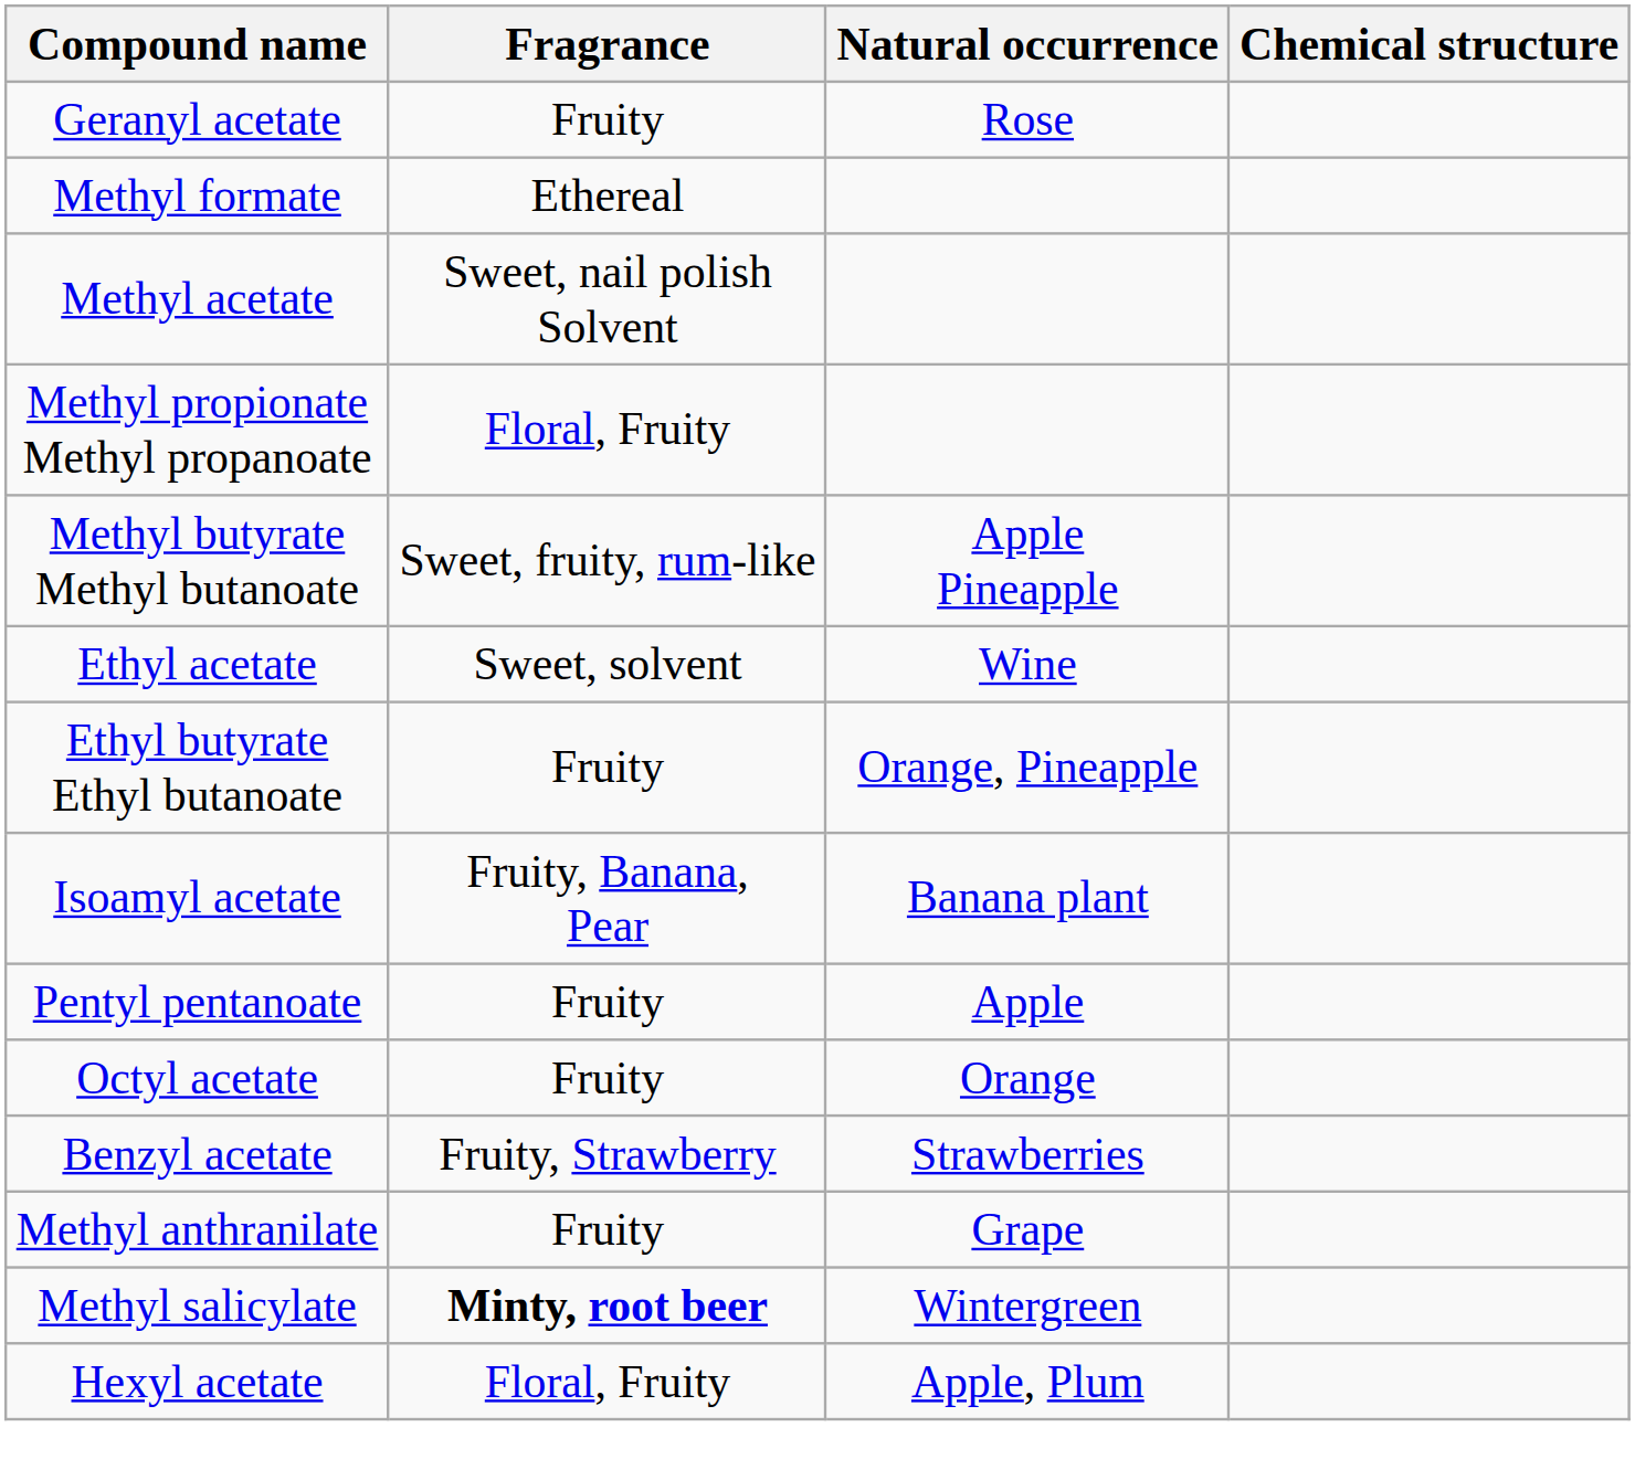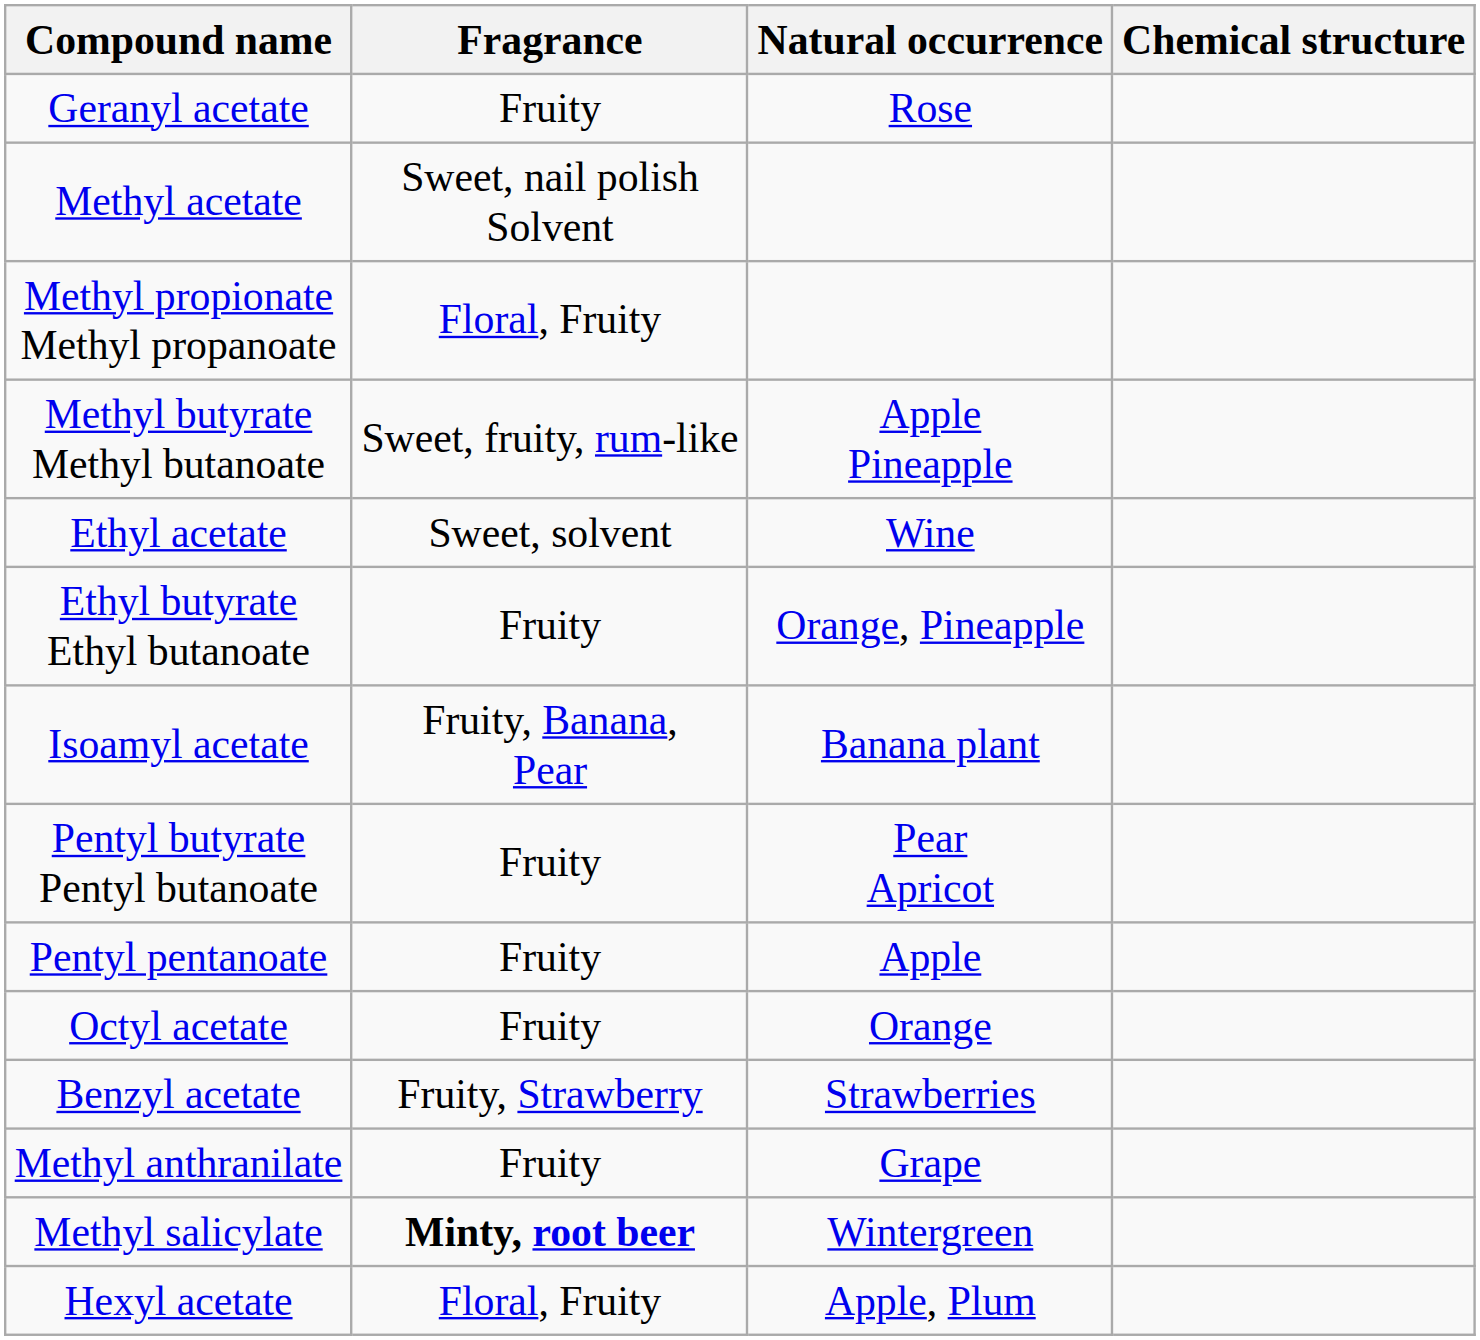 <table class="wikitable" style="font-size: 110%">
 <tr>
 <th>Compound name</th>
 <th>Fragrance</th>
 <th>Natural occurrence</th>
 <th>Chemical structure</th>
 </tr>
 <tr align=center>
 <td><a href='#'>Geranyl acetate</a></td>
 <td>Fruity</td>
 <td><a href='#'>Rose</a></td>
-<td></td>
-</tr>
-<tr align=center>
-<td><a href='#'>Methyl formate</a></td>
-<td>Ethereal</td>
-<td></td>
 <td></td>
 </tr>
 <tr align=center>
 <td><a href='#'>Methyl acetate</a></td>
 <td>Sweet, nail polish <br> Solvent</td>
 <td></td>
 <td></td>
 </tr>
 <tr align=center>
 <td><a href='#'>Methyl propionate</a><br>Methyl propanoate</td>
 <td><a href='#'>Floral</a>, Fruity</td>
 <td></td>
 <td></td>
 </tr>
 <tr align=center>
 <td><a href='#'>Methyl butyrate</a> <br> Methyl butanoate</td>
 <td>Sweet, fruity, <a href='#'>rum</a>-like</td>
 <td><a href='#'>Apple</a> <br> <a href='#'>Pineapple</a></td>
 <td></td>
 </tr>
 <tr align=center>
 <td><a href='#'>Ethyl acetate</a></td>
 <td>Sweet, solvent</td>
 <td><a href='#'>Wine</a></td>
 <td></td>
 </tr>
 <tr align=center>
 <td><a href='#'>Ethyl butyrate</a> <br>  Ethyl butanoate</td>
 <td>Fruity</td>
 <td><a href='#'>Orange</a>, <a href='#'>Pineapple</a></td>
 <td></td>
 </tr>
 <tr align=center>
 <td><a href='#'>Isoamyl acetate</a></td>
 <td>Fruity, <a href='#'>Banana</a>, <br>  <a href='#'>Pear</a></td>
 <td><a href='#'>Banana plant</a></td>
 <td></td>
 </tr>
 <tr align=center>
+<td><a href='#'>Pentyl butyrate</a> <br>  Pentyl butanoate</td>
+<td>Fruity</td>
+<td><a href='#'>Pear</a> <br>  <a href='#'>Apricot</a></td>
+<td></td>
+</tr>
+<tr align=center>
 <td><a href='#'>Pentyl pentanoate</a></td>
 <td>Fruity</td>
 <td><a href='#'>Apple</a></td>
 <td></td>
 </tr>
 <tr align=center>
 <td><a href='#'>Octyl acetate</a></td>
 <td>Fruity</td>
 <td><a href='#'>Orange</a></td>
 <td></td>
 </tr>
 <tr align=center>
 <td><a href='#'>Benzyl acetate</a></td>
 <td>Fruity, <a href='#'>Strawberry</a></td>
 <td><a href='#'>Strawberries</a></td>
 <td></td>
 </tr>
 <tr align=center>
 <td><a href='#'>Methyl anthranilate</a></td>
 <td>Fruity</td>
 <td><a href='#'>Grape</a></td>
 <td></td>
 </tr>
 <tr align=center>
 <td><a href='#'>Methyl salicylate</a></td>
 <td><strong>Minty, <a href='#'>root beer</a></strong></td>
 <td><a href='#'>Wintergreen</a></td>
 <td></td>
 </tr>
 <tr align=center>
 <td><a href='#'>Hexyl acetate</a></td>
 <td><a href='#'>Floral</a>, Fruity</td>
 <td><a href='#'>Apple</a>, <a href='#'>Plum</a></td>
 <td></td>
 </tr>
 </table>
